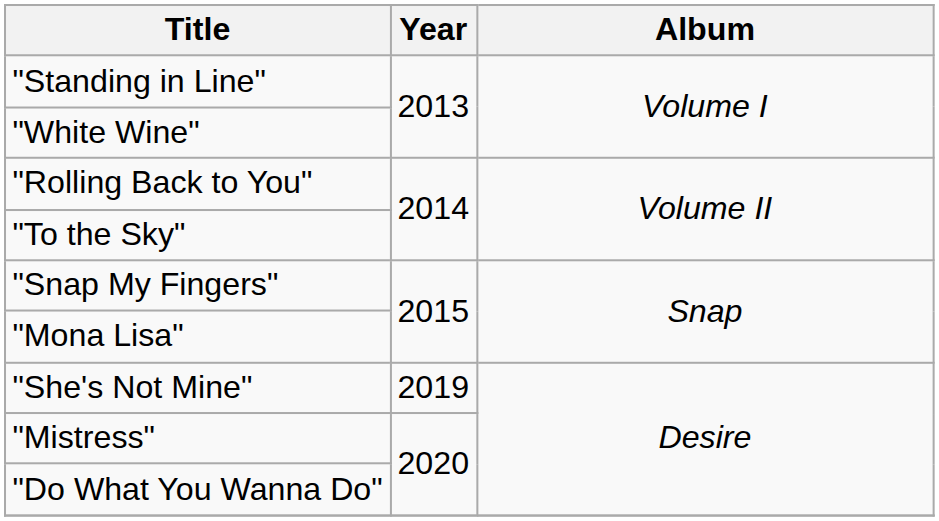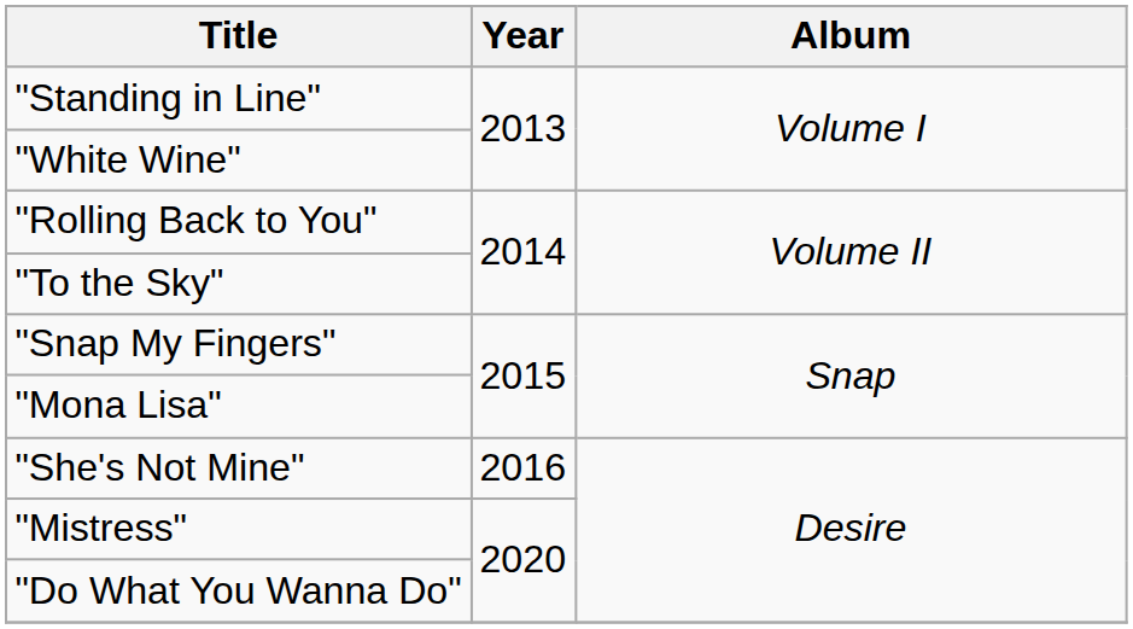 <table class="wikitable" style="text-align:center;">
 <tr>
 <th scope="col">Title</th>
 <th scope="col">Year</th>
 <th scope="col" width="220">Album</th>
 </tr>
 <tr>
 <td align="left">"Standing in Line"</td>
 <td rowspan="2">2013</td>
 <td rowspan="2"><em>Volume I</em></td>
 </tr>
 <tr>
 <td align="left">"White Wine"</td>
 </tr>
 <tr>
 <td align="left">"Rolling Back to You"</td>
 <td rowspan="2">2014</td>
 <td rowspan="2"><em>Volume II</em></td>
 </tr>
 <tr>
 <td align="left">"To the Sky"</td>
 </tr>
 <tr>
 <td align="left">"Snap My Fingers"</td>
 <td rowspan="2">2015</td>
 <td rowspan="2"><em>Snap</em></td>
 </tr>
 <tr>
 <td align="left">"Mona Lisa"</td>
 </tr>
 <tr>
 <td align="left">"She's Not Mine"</td>
-<td>2019</td>
+<td>2016</td>
 <td rowspan="3"><em>Desire</em></td>
 </tr>
 <tr>
 <td align="left">"Mistress"</td>
 <td rowspan="2">2020</td>
 </tr>
 <tr>
 <td align="left">"Do What You Wanna Do"</td>
 </tr>
 <tr>
 </tr>
 </table>
